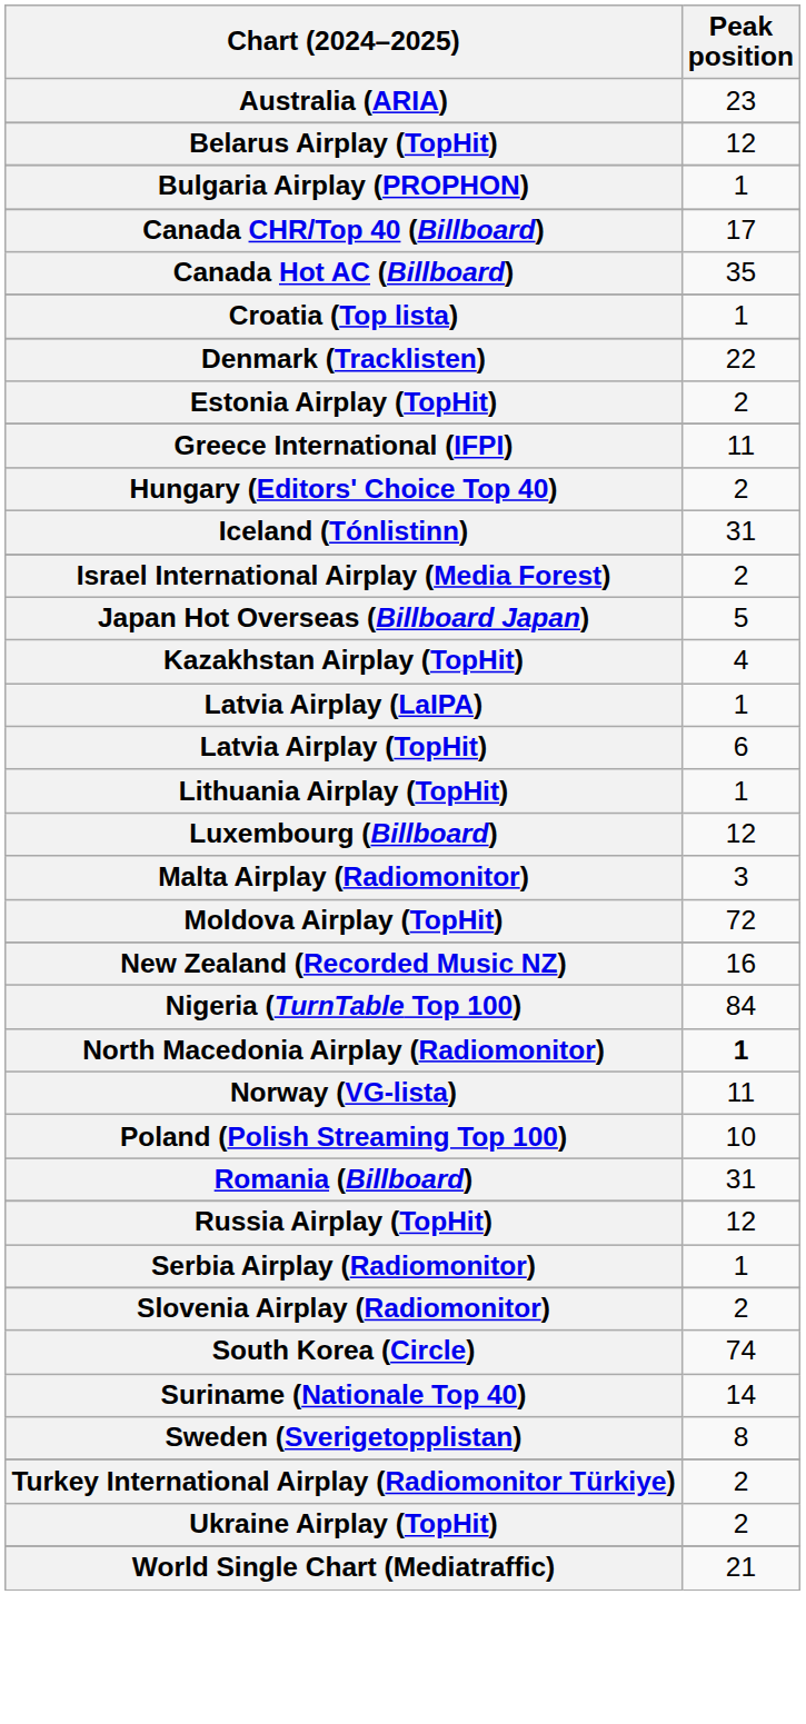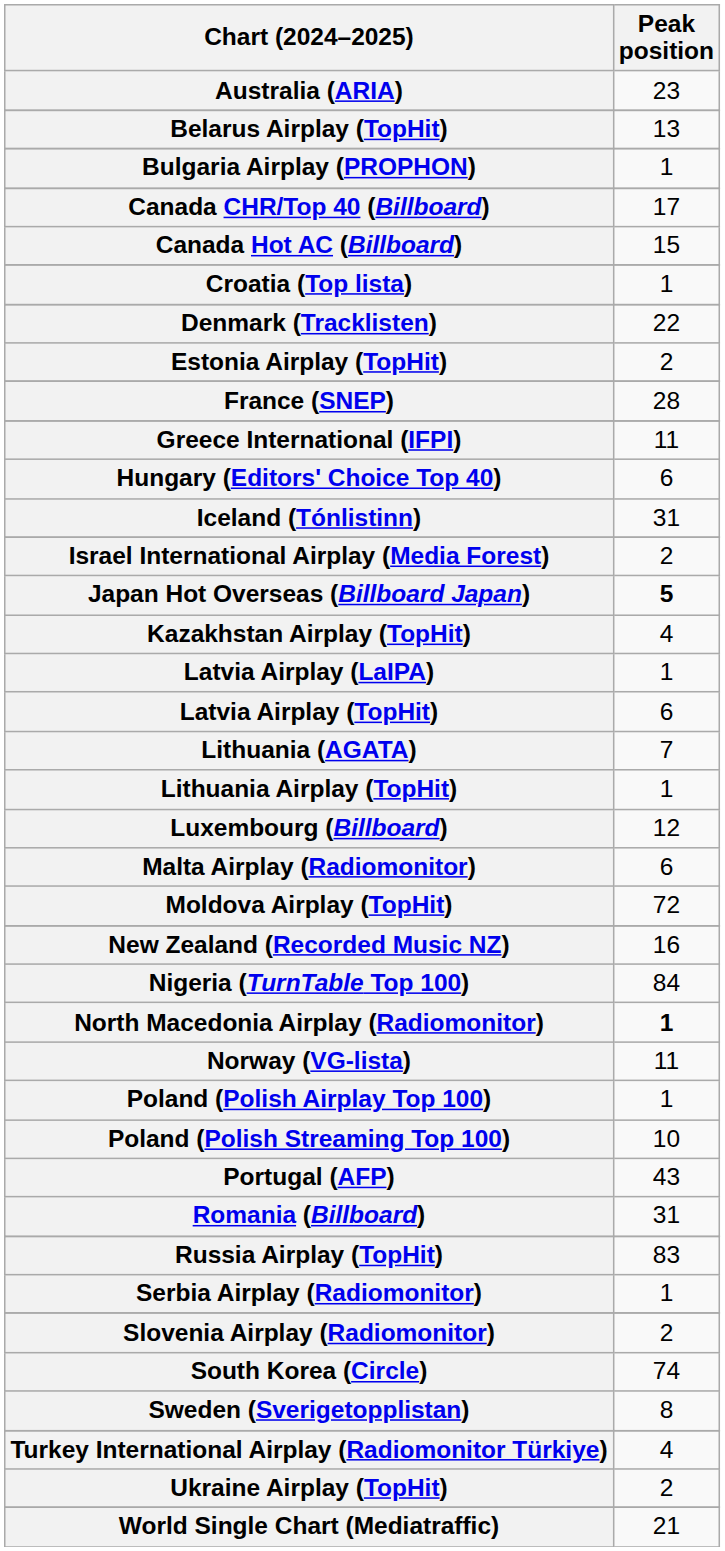 <table class="wikitable sortable plainrowheaders" style="text-align:center">
 <tr>
 <th scope="col">Chart (2024–2025)</th>
 <th scope="col">Peak<br>position</th>
 </tr>
 <tr>
 <th scope="row">Australia (<a href='#'>ARIA</a>)</th>
 <td>23</td>
 </tr>
 <tr>
 </tr>
 <tr>
 <th scope="row">Belarus Airplay (<a href='#'>TopHit</a>)</th>
-<td>12</td>
+<td>13</td>
 </tr>
 <tr>
 </tr>
 <tr>
 </tr>
 <tr>
 <th scope="row">Bulgaria Airplay (<a href='#'>PROPHON</a>)</th>
 <td>1</td>
 </tr>
 <tr>
 </tr>
 <tr>
 </tr>
 <tr>
 <th scope="row">Canada <a href='#'>CHR/Top 40</a> (<em><a href='#'>Billboard</a></em>)</th>
 <td>17</td>
 </tr>
 <tr>
 <th scope="row">Canada <a href='#'>Hot AC</a> (<em><a href='#'>Billboard</a></em>)</th>
-<td>35</td>
+<td>15</td>
 </tr>
 <tr>
 </tr>
 <tr>
 <th scope="row">Croatia (<a href='#'>Top lista</a>)</th>
 <td>1</td>
 </tr>
 <tr>
 </tr>
 <tr>
 </tr>
 <tr>
 <th scope="row">Denmark (<a href='#'>Tracklisten</a>)</th>
 <td>22</td>
 </tr>
 <tr>
 <th scope="row">Estonia Airplay (<a href='#'>TopHit</a>)</th>
 <td>2</td>
 </tr>
 <tr>
 </tr>
 <tr>
+<th scope="row">France (<a href='#'>SNEP</a>)</th>
+<td>28</td>
+</tr>
+<tr>
 </tr>
 <tr>
 </tr>
 <tr>
 <th scope="row">Greece International (<a href='#'>IFPI</a>)</th>
 <td>11</td>
 </tr>
 <tr>
 <th scope="row">Hungary (<a href='#'>Editors' Choice Top 40</a>)</th>
-<td>2</td>
+<td>6</td>
 </tr>
 <tr>
 <th scope="row">Iceland (<a href='#'>Tónlistinn</a>)</th>
 <td>31</td>
 </tr>
 <tr>
 </tr>
 <tr>
 <th scope="row">Israel International Airplay (<a href='#'>Media Forest</a>)</th>
 <td>2</td>
 </tr>
 <tr>
 <th scope="row">Japan Hot Overseas (<em><a href='#'>Billboard Japan</a></em>)</th>
-<td>5</td>
+<td><strong>5</strong></td>
 </tr>
 <tr>
 <th scope="row">Kazakhstan Airplay (<a href='#'>TopHit</a>)</th>
 <td>4</td>
 </tr>
 <tr>
 <th scope="row">Latvia Airplay (<a href='#'>LaIPA</a>)</th>
 <td>1</td>
 </tr>
 <tr>
 <th scope="row">Latvia Airplay (<a href='#'>TopHit</a>)<br></th>
 <td>6</td>
 </tr>
 <tr>
+<th scope="row">Lithuania (<a href='#'>AGATA</a>)</th>
+<td>7</td>
+</tr>
+<tr>
 <th scope="row">Lithuania Airplay (<a href='#'>TopHit</a>)</th>
 <td>1</td>
 </tr>
 <tr>
 <th scope="row">Luxembourg (<em><a href='#'>Billboard</a></em>)</th>
 <td>12</td>
 </tr>
 <tr>
 <th scope="row">Malta Airplay (<a href='#'>Radiomonitor</a>)</th>
-<td>3</td>
+<td>6</td>
 </tr>
 <tr>
 <th scope="row">Moldova Airplay (<a href='#'>TopHit</a>)</th>
 <td>72</td>
 </tr>
 <tr>
 </tr>
 <tr>
 </tr>
 <tr>
 <th scope="row">New Zealand (<a href='#'>Recorded Music NZ</a>)</th>
 <td>16</td>
 </tr>
 <tr>
 <th scope="row">Nigeria (<a href='#'><em>TurnTable</em> Top 100</a>)</th>
 <td>84</td>
 </tr>
 <tr>
 <th scope="row">North Macedonia Airplay (<a href='#'>Radiomonitor</a>)</th>
 <td><strong>1</strong></td>
 </tr>
 <tr>
 <th scope="row">Norway (<a href='#'>VG-lista</a>)</th>
 <td>11</td>
 </tr>
 <tr>
+<th scope="row">Poland (<a href='#'>Polish Airplay Top 100</a>)</th>
+<td>1</td>
+</tr>
+<tr>
 <th scope="row">Poland (<a href='#'>Polish Streaming Top 100</a>)</th>
 <td>10</td>
+</tr>
+<tr>
+<th scope="row">Portugal (<a href='#'>AFP</a>)</th>
+<td>43</td>
 </tr>
 <tr>
 <th scope="row"><a href='#'>Romania</a> (<em><a href='#'>Billboard</a></em>)</th>
 <td>31</td>
 </tr>
 <tr>
 </tr>
 <tr>
 </tr>
 <tr>
 <th scope="row">Russia Airplay (<a href='#'>TopHit</a>)</th>
-<td>12</td>
+<td>83</td>
 </tr>
 <tr>
 <th scope="row">Serbia Airplay (<a href='#'>Radiomonitor</a>)</th>
 <td>1</td>
 </tr>
 <tr>
 </tr>
 <tr>
 </tr>
 <tr>
 <th scope="row">Slovenia Airplay (<a href='#'>Radiomonitor</a>)</th>
 <td>2</td>
 </tr>
 <tr>
 <th scope="row">South Korea  (<a href='#'>Circle</a>)</th>
 <td>74</td>
 </tr>
 <tr>
-<th scope="row">Suriname (<a href='#'>Nationale Top 40</a>)</th>
-<td>14</td>
-</tr>
-<tr>
 <th scope="row">Sweden (<a href='#'>Sverigetopplistan</a>)</th>
 <td>8</td>
 </tr>
 <tr>
 </tr>
 <tr>
 <th scope="row">Turkey International Airplay (<a href='#'>Radiomonitor Türkiye</a>)</th>
-<td>2</td>
+<td>4</td>
 </tr>
 <tr>
 <th scope="row">Ukraine Airplay (<a href='#'>TopHit</a>)</th>
 <td>2</td>
 </tr>
 <tr>
 </tr>
 <tr>
 </tr>
 <tr>
 </tr>
 <tr>
 </tr>
 <tr>
 </tr>
 <tr>
 </tr>
 <tr>
 </tr>
 <tr>
 <th scope="row">World Single Chart (Mediatraffic)</th>
 <td>21</td>
 </tr>
 </table>
